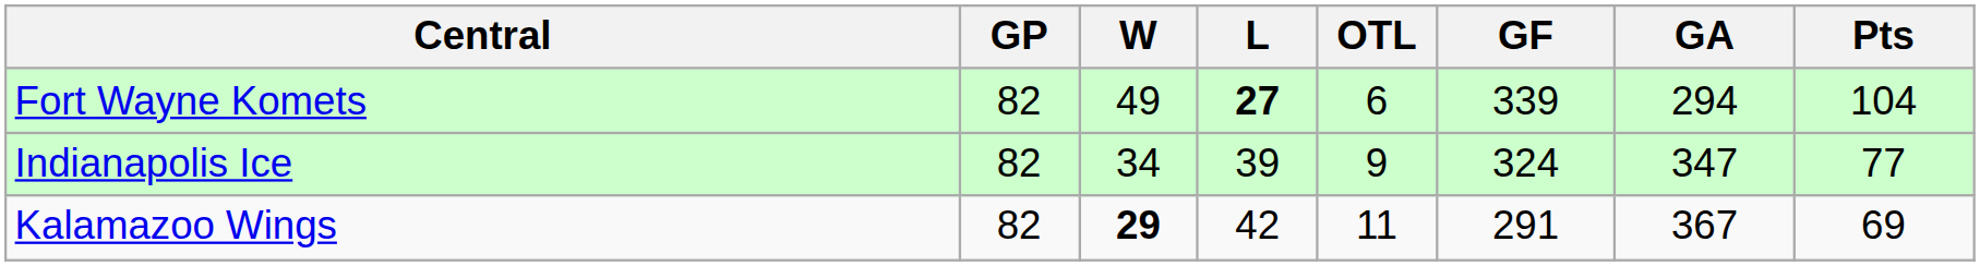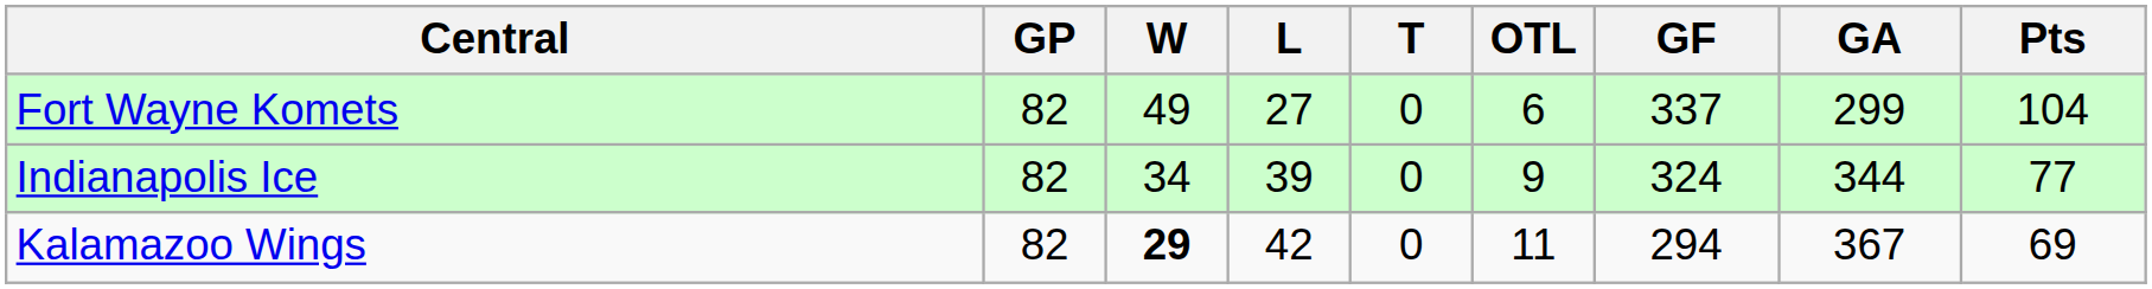 <table class="wikitable">
 <tr>
 <th width="40%">Central</th>
 <th width="5%">GP</th>
 <th width="5%">W</th>
 <th width="5%">L</th>
+<th width="5%">T</th>
 <th width="5%">OTL</th>
 <th width="7.5%">GF</th>
 <th width="7.5%">GA</th>
 <th width="7.5%">Pts</th>
 </tr>
 <tr align="center" bgcolor="#CCFFCC">
 <td align="left"><a href='#'>Fort Wayne Komets</a></td>
 <td>82</td>
 <td>49</td>
-<td><strong>27</strong></td>
+<td>27</td>
+<td>0</td>
 <td>6</td>
-<td>339</td>
-<td>294</td>
+<td>337</td>
+<td>299</td>
 <td>104</td>
 </tr>
 <tr align="center" bgcolor="#CCFFCC">
 <td align="left"><a href='#'>Indianapolis Ice</a></td>
 <td>82</td>
 <td>34</td>
 <td>39</td>
+<td>0</td>
 <td>9</td>
 <td>324</td>
-<td>347</td>
+<td>344</td>
 <td>77</td>
 </tr>
 <tr align="center">
 <td align="left"><a href='#'>Kalamazoo Wings</a></td>
 <td>82</td>
 <td><strong>29</strong></td>
 <td>42</td>
+<td>0</td>
 <td>11</td>
-<td>291</td>
+<td>294</td>
 <td>367</td>
 <td>69</td>
 </tr>
 </table>
